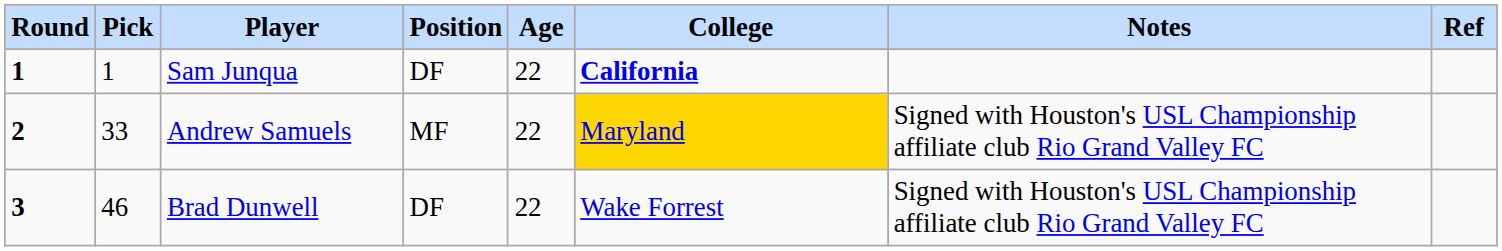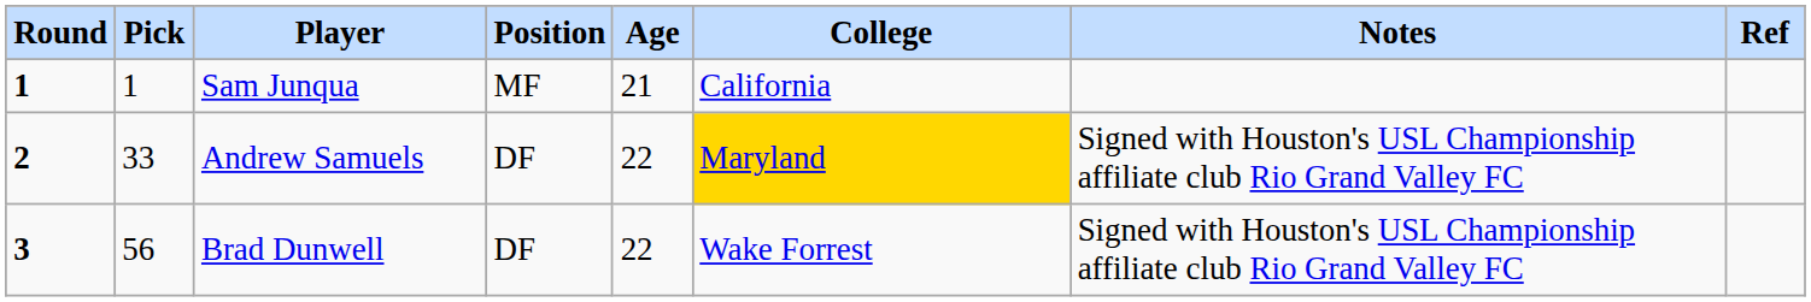 <table class="wikitable" style="text-align:left; font-size:95%;">
 <tr>
 <th style="background:#c2ddff; width:30px;">Round</th>
 <th style="background:#c2ddff; width:30px;">Pick</th>
 <th style="background:#c2ddff; width:130px;">Player</th>
 <th style="background:#c2ddff; width:50px;">Position</th>
 <th style="background:#c2ddff; width:30px;">Age</th>
 <th style="background:#c2ddff; width:170px;">College</th>
 <th style="background:#c2ddff; width:300px;">Notes</th>
 <th style="background:#c2ddff; width:30px;">Ref</th>
 </tr>
 <tr>
 <td><strong>1</strong></td>
 <td>1</td>
 <td> <a href='#'>Sam Junqua</a></td>
-<td>DF</td>
-<td>22</td>
-<td><strong><a href='#'>California</a></strong></td>
+<td>MF</td>
+<td>21</td>
+<td><a href='#'>California</a></td>
 <td></td>
 <td></td>
 </tr>
 <tr>
 <td><strong>2</strong></td>
 <td>33</td>
 <td> <a href='#'>Andrew Samuels</a></td>
-<td>MF</td>
+<td>DF</td>
 <td>22</td>
 <td style="background: gold;"><a href='#'>Maryland</a></td>
 <td>Signed with Houston's <a href='#'>USL Championship</a> affiliate club <a href='#'>Rio Grand Valley FC</a></td>
 <td></td>
 </tr>
 <tr>
 <td><strong>3</strong></td>
-<td>46</td>
+<td>56</td>
 <td> <a href='#'>Brad Dunwell</a></td>
 <td>DF</td>
 <td>22</td>
 <td><a href='#'>Wake Forrest</a></td>
 <td>Signed with Houston's <a href='#'>USL Championship</a> affiliate club <a href='#'>Rio Grand Valley FC</a></td>
 <td></td>
 </tr>
 </table>
